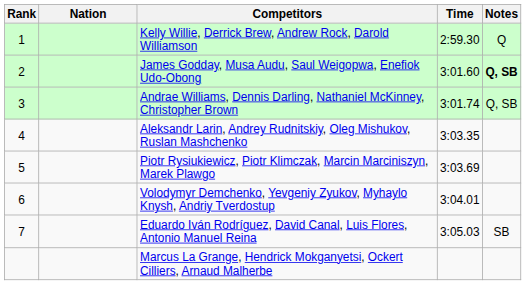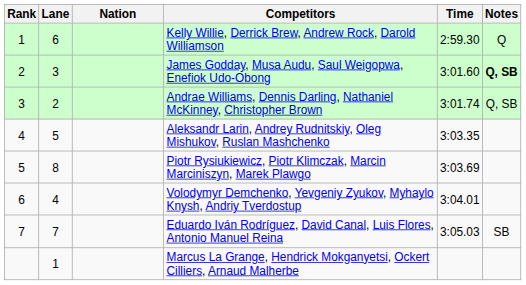 <table class="wikitable sortable"  style="width:75%; text-align:center; font-size:95%;">
 <tr>
 <th width=15>Rank</th>
+<th width=15>Lane</th>
 <th width=200>Nation</th>
 <th width=700>Competitors</th>
 <th width=15>Time</th>
 <th width=15>Notes</th>
 </tr>
 <tr bgcolor=ccffcc>
 <td>1</td>
+<td>6</td>
 <td align=left></td>
 <td align=left><a href='#'>Kelly Willie</a>, <a href='#'>Derrick Brew</a>, <a href='#'>Andrew Rock</a>, <a href='#'>Darold Williamson</a></td>
 <td>2:59.30</td>
 <td>Q</td>
 </tr>
 <tr bgcolor=ccffcc>
 <td>2</td>
+<td>3</td>
 <td align=left></td>
 <td align=left><a href='#'>James Godday</a>, <a href='#'>Musa Audu</a>, <a href='#'>Saul Weigopwa</a>, <a href='#'>Enefiok Udo-Obong</a></td>
 <td>3:01.60</td>
 <td><strong>Q, SB</strong></td>
 </tr>
 <tr bgcolor=ccffcc>
 <td>3</td>
+<td>2</td>
 <td align=left></td>
 <td align=left><a href='#'>Andrae Williams</a>, <a href='#'>Dennis Darling</a>, <a href='#'>Nathaniel McKinney</a>, <a href='#'>Christopher Brown</a></td>
 <td>3:01.74</td>
 <td>Q, SB</td>
 </tr>
 <tr>
 <td>4</td>
+<td>5</td>
 <td align=left></td>
 <td align=left><a href='#'>Aleksandr Larin</a>, <a href='#'>Andrey Rudnitskiy</a>, <a href='#'>Oleg Mishukov</a>, <a href='#'>Ruslan Mashchenko</a></td>
 <td>3:03.35</td>
 <td></td>
 </tr>
 <tr>
 <td>5</td>
+<td>8</td>
 <td align=left></td>
 <td align=left><a href='#'>Piotr Rysiukiewicz</a>, <a href='#'>Piotr Klimczak</a>, <a href='#'>Marcin Marciniszyn</a>, <a href='#'>Marek Plawgo</a></td>
 <td>3:03.69</td>
 <td></td>
 </tr>
 <tr>
 <td>6</td>
+<td>4</td>
 <td align=left></td>
 <td align=left><a href='#'>Volodymyr Demchenko</a>, <a href='#'>Yevgeniy Zyukov</a>, <a href='#'>Myhaylo Knysh</a>, <a href='#'>Andriy Tverdostup</a></td>
 <td>3:04.01</td>
 <td></td>
 </tr>
 <tr>
+<td>7</td>
 <td>7</td>
 <td align=left></td>
 <td align=left><a href='#'>Eduardo Iván Rodríguez</a>, <a href='#'>David Canal</a>, <a href='#'>Luis Flores</a>, <a href='#'>Antonio Manuel Reina</a></td>
 <td>3:05.03</td>
 <td>SB</td>
 </tr>
 <tr>
 <td></td>
+<td>1</td>
 <td align=left></td>
 <td align=left><a href='#'>Marcus La Grange</a>, <a href='#'>Hendrick Mokganyetsi</a>, <a href='#'>Ockert Cilliers</a>, <a href='#'>Arnaud Malherbe</a></td>
 <td></td>
 <td></td>
 </tr>
 </table>
